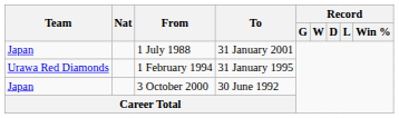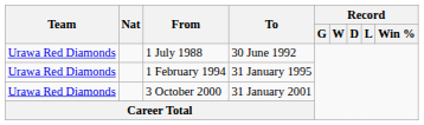 <table class="wikitable" style="text-align: center">
 <tr>
 <th rowspan="2">Team</th>
 <th rowspan="2">Nat</th>
 <th rowspan="2">From</th>
 <th rowspan="2">To</th>
 <th colspan="9">Record</th>
 </tr>
 <tr>
 <th>G</th>
 <th>W</th>
 <th>D</th>
 <th>L</th>
 <th>Win %</th>
 </tr>
 <tr>
-<td align=left><a href='#'>Japan</a></td>
+<td align=left><a href='#'>Urawa Red Diamonds</a></td>
 <td></td>
 <td align=left>1 July 1988</td>
-<td align=left>31 January 2001<br></td>
+<td align=left>30 June 1992<br></td>
 </tr>
 <tr>
 <td align=left><a href='#'>Urawa Red Diamonds</a></td>
 <td></td>
 <td align=left>1 February 1994</td>
 <td align=left>31 January 1995<br></td>
 </tr>
 <tr>
-<td align=left><a href='#'>Japan</a></td>
+<td align=left><a href='#'>Urawa Red Diamonds</a></td>
 <td></td>
 <td align=left>3 October 2000</td>
-<td align=left>30 June 1992<br></td>
+<td align=left>31 January 2001<br></td>
 </tr>
 <tr>
 <th colspan="4">Career Total<br></th>
 </tr>
 </table>
